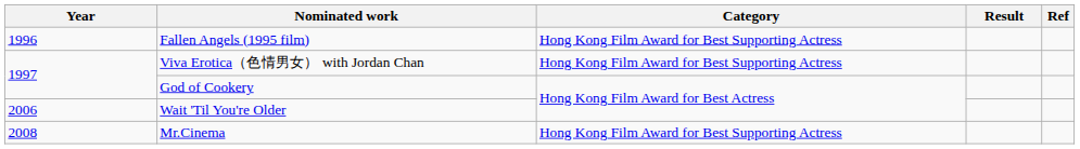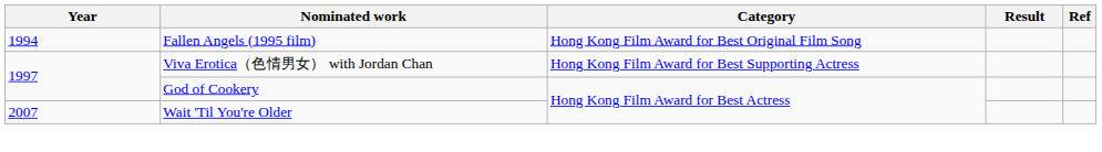 <table class="wikitable"  width="94%">
 <tr>
 <th width="12%">Year</th>
 <th width="30%">Nominated work</th>
 <th width="34%">Category</th>
 <th width="6%">Result</th>
 <th width="2%">Ref</th>
 </tr>
 <tr>
-<td><a href='#'>1996</a></td>
+<td><a href='#'>1994</a></td>
 <td><a href='#'>Fallen Angels (1995 film)</a></td>
-<td><a href='#'>Hong Kong Film Award for Best Supporting Actress</a></td>
+<td><a href='#'>Hong Kong Film Award for Best Original Film Song</a></td>
 <td></td>
 <td></td>
 </tr>
 <tr>
 <td rowspan=2><a href='#'>1997</a></td>
 <td><a href='#'>Viva Erotica</a>（色情男女） with Jordan Chan</td>
 <td><a href='#'>Hong Kong Film Award for Best Supporting Actress</a></td>
 <td></td>
 <td></td>
 </tr>
 <tr>
 <td><a href='#'>God of Cookery</a></td>
 <td rowspan=2><a href='#'>Hong Kong Film Award for Best Actress</a></td>
 <td></td>
 <td></td>
 </tr>
 <tr>
-<td><a href='#'>2006</a></td>
+<td><a href='#'>2007</a></td>
 <td><a href='#'>Wait 'Til You're Older</a></td>
 <td></td>
 <td></td>
 </tr>
-<tr>
-<td><a href='#'>2008</a></td>
-<td><a href='#'>Mr.Cinema</a></td>
-<td><a href='#'>Hong Kong Film Award for Best Supporting Actress</a></td>
-<td></td>
-<td></td>
-</tr>
 </table>
